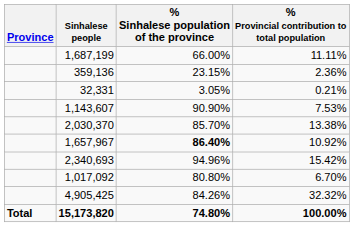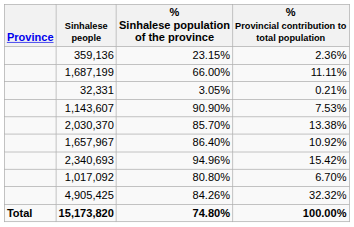 <table class="wikitable sortable" style="text-align:right;">
 <tr style="text-align: center">
 <th style="vertical-align:bottom;"><a href='#'>Province</a></th>
 <th style="vertical-align:bottom;"><small>Sinhalese<br>people</small></th>
 <th style="vertical-align:bottom;">%<br>Sinhalese population <br>of the province</th>
 <th style="vertical-align:bottom;">%<br><small>Provincial contribution to <br>total population</small></th>
 </tr>
 <tr>
 <td align=left></td>
+<td>359,136</td>
+<td>23.15%</td>
+<td>2.36%</td>
+</tr>
+<tr>
+<td align=left></td>
 <td>1,687,199</td>
 <td>66.00%</td>
 <td>11.11%</td>
-</tr>
-<tr>
-<td align=left></td>
-<td>359,136</td>
-<td>23.15%</td>
-<td>2.36%</td>
 </tr>
 <tr>
 <td align=left></td>
 <td>32,331</td>
 <td>3.05%</td>
 <td>0.21%</td>
 </tr>
 <tr>
 <td align=left></td>
 <td>1,143,607</td>
 <td>90.90%</td>
 <td>7.53%</td>
 </tr>
 <tr>
 <td align=left></td>
 <td>2,030,370</td>
 <td>85.70%</td>
 <td>13.38%</td>
 </tr>
 <tr>
 <td align=left></td>
 <td>1,657,967</td>
-<td><strong>86.40%</strong></td>
+<td>86.40%</td>
 <td>10.92%</td>
 </tr>
 <tr>
 <td align=left></td>
 <td>2,340,693</td>
 <td>94.96%</td>
 <td>15.42%</td>
 </tr>
 <tr>
 <td align=left></td>
 <td>1,017,092</td>
 <td>80.80%</td>
 <td>6.70%</td>
 </tr>
 <tr>
 <td align=left></td>
 <td>4,905,425</td>
 <td>84.26%</td>
 <td>32.32%</td>
 </tr>
 <tr style="font-weight:bold">
 <td align=left>Total</td>
 <td>15,173,820</td>
 <td>74.80%</td>
 <td>100.00%</td>
 </tr>
 </table>
